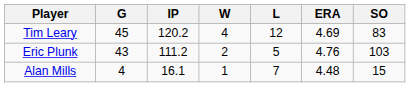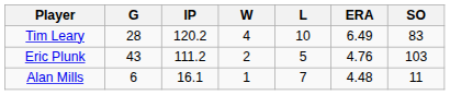 <table class="wikitable sortable">
 <tr>
 <th bgcolor="#DDDDFF" width="16%">Player</th>
 <th bgcolor="#DDDDFF" width="9%">G</th>
 <th bgcolor="#DDDDFF" width="9%">IP</th>
 <th bgcolor="#DDDDFF" width="9%">W</th>
 <th bgcolor="#DDDDFF" width="9%">L</th>
 <th bgcolor="#DDDDFF" width="9%">ERA</th>
 <th bgcolor="#DDDDFF" width="9%">SO</th>
 </tr>
 <tr align=center>
 <td><a href='#'>Tim Leary</a></td>
-<td>45</td>
+<td>28</td>
 <td>120.2</td>
 <td>4</td>
-<td>12</td>
-<td>4.69</td>
+<td>10</td>
+<td>6.49</td>
 <td>83</td>
 </tr>
 <tr align=center>
 <td><a href='#'>Eric Plunk</a></td>
 <td>43</td>
 <td>111.2</td>
 <td>2</td>
 <td>5</td>
 <td>4.76</td>
 <td>103</td>
 </tr>
 <tr align=center>
 <td><a href='#'>Alan Mills</a></td>
-<td>4</td>
+<td>6</td>
 <td>16.1</td>
 <td>1</td>
 <td>7</td>
 <td>4.48</td>
-<td>15</td>
+<td>11</td>
 </tr>
 </table>
